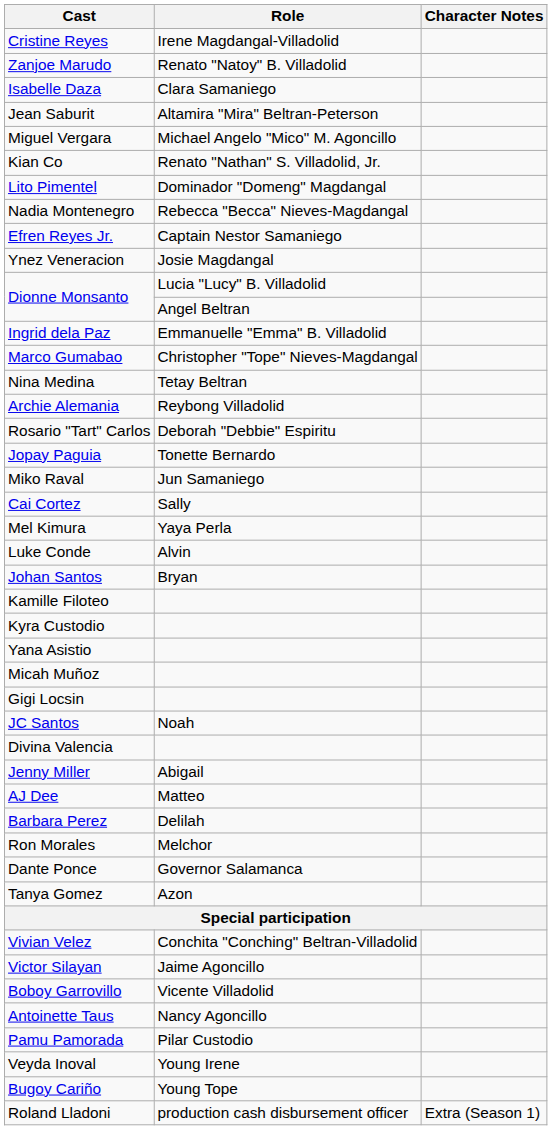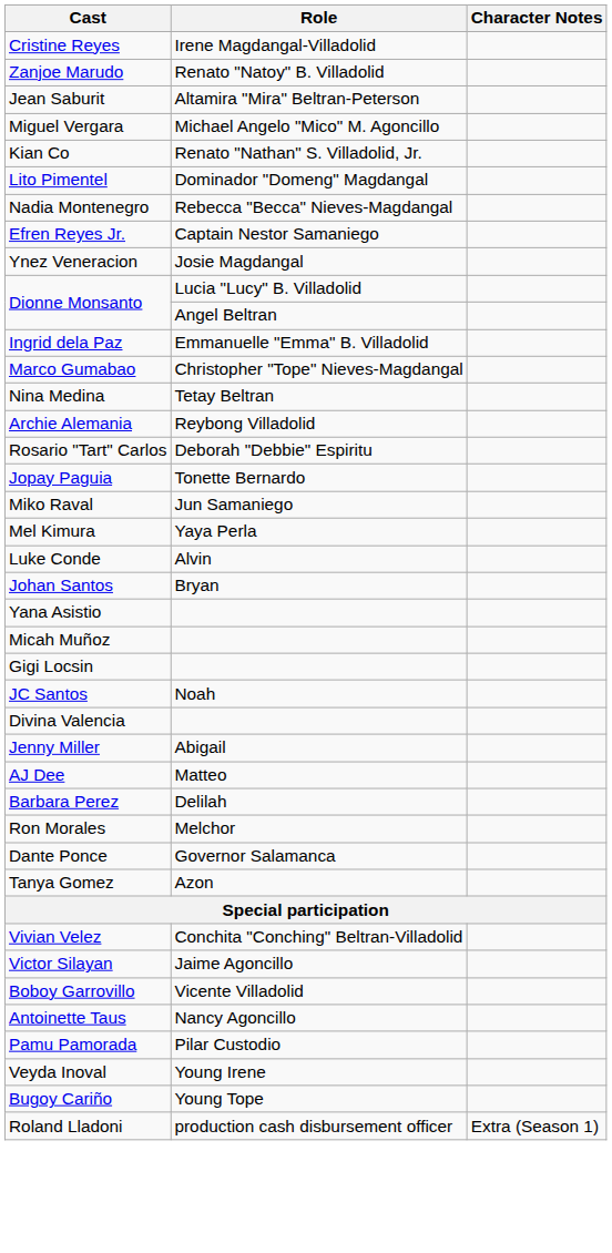 <table class="wikitable unsortable">
 <tr>
 <th>Cast</th>
 <th>Role</th>
 <th>Character Notes</th>
 </tr>
 <tr>
 <td><a href='#'>Cristine Reyes</a></td>
 <td>Irene Magdangal-Villadolid</td>
 <td></td>
 </tr>
 <tr>
 <td><a href='#'>Zanjoe Marudo</a></td>
 <td>Renato "Natoy" B. Villadolid</td>
-<td></td>
-</tr>
-<tr>
-<td><a href='#'>Isabelle Daza</a></td>
-<td>Clara Samaniego</td>
 <td></td>
 </tr>
 <tr>
 <td>Jean Saburit</td>
 <td>Altamira "Mira" Beltran-Peterson</td>
 <td></td>
 </tr>
 <tr>
 <td>Miguel Vergara</td>
 <td>Michael Angelo "Mico" M. Agoncillo</td>
 <td></td>
 </tr>
 <tr>
 <td>Kian Co</td>
 <td>Renato "Nathan" S. Villadolid, Jr.</td>
 <td></td>
 </tr>
 <tr>
 <td><a href='#'>Lito Pimentel</a></td>
 <td>Dominador "Domeng" Magdangal</td>
 <td></td>
 </tr>
 <tr>
 <td>Nadia Montenegro</td>
 <td>Rebecca "Becca" Nieves-Magdangal</td>
 <td></td>
 </tr>
 <tr>
 <td><a href='#'>Efren Reyes Jr.</a></td>
 <td>Captain Nestor Samaniego</td>
 <td></td>
 </tr>
 <tr>
 <td>Ynez Veneracion</td>
 <td>Josie Magdangal</td>
 <td></td>
 </tr>
 <tr>
 <td rowspan="2"><a href='#'>Dionne Monsanto</a></td>
 <td>Lucia "Lucy" B. Villadolid</td>
 <td></td>
 </tr>
 <tr>
 <td>Angel Beltran</td>
 <td></td>
 </tr>
 <tr>
 <td><a href='#'>Ingrid dela Paz</a></td>
 <td>Emmanuelle "Emma" B. Villadolid</td>
 <td></td>
 </tr>
 <tr>
 <td><a href='#'>Marco Gumabao</a></td>
 <td>Christopher "Tope" Nieves-Magdangal</td>
 <td></td>
 </tr>
 <tr>
 <td>Nina Medina</td>
 <td>Tetay Beltran</td>
 <td></td>
 </tr>
 <tr>
 <td><a href='#'>Archie Alemania</a></td>
 <td>Reybong Villadolid</td>
 <td></td>
 </tr>
 <tr>
 <td>Rosario "Tart" Carlos</td>
 <td>Deborah "Debbie" Espiritu</td>
 <td></td>
 </tr>
 <tr>
 <td><a href='#'>Jopay Paguia</a></td>
 <td>Tonette Bernardo</td>
 <td></td>
 </tr>
 <tr>
 <td>Miko Raval</td>
 <td>Jun Samaniego</td>
 <td></td>
 </tr>
 <tr>
-<td><a href='#'>Cai Cortez</a></td>
-<td>Sally</td>
-<td></td>
-</tr>
-<tr>
 <td>Mel Kimura</td>
 <td>Yaya Perla</td>
 <td></td>
 </tr>
 <tr>
 <td>Luke Conde</td>
 <td>Alvin</td>
 <td></td>
 </tr>
 <tr>
 <td><a href='#'>Johan Santos</a></td>
 <td>Bryan</td>
-<td></td>
-</tr>
-<tr>
-<td>Kamille Filoteo</td>
-<td></td>
-<td></td>
-</tr>
-<tr>
-<td>Kyra Custodio</td>
-<td></td>
 <td></td>
 </tr>
 <tr>
 <td>Yana Asistio</td>
 <td></td>
 <td></td>
 </tr>
 <tr>
 <td>Micah Muñoz</td>
 <td></td>
 <td></td>
 </tr>
 <tr>
 <td>Gigi Locsin</td>
 <td></td>
 <td></td>
 </tr>
 <tr>
 <td><a href='#'>JC Santos</a></td>
 <td>Noah</td>
 <td></td>
 </tr>
 <tr>
 <td>Divina Valencia</td>
 <td></td>
 <td></td>
 </tr>
 <tr>
 <td><a href='#'>Jenny Miller</a></td>
 <td>Abigail</td>
 <td></td>
 </tr>
 <tr>
 <td><a href='#'>AJ Dee</a></td>
 <td>Matteo</td>
 <td></td>
 </tr>
 <tr>
 <td><a href='#'>Barbara Perez</a></td>
 <td>Delilah</td>
 <td></td>
 </tr>
 <tr>
 <td>Ron Morales</td>
 <td>Melchor</td>
 <td></td>
 </tr>
 <tr>
 <td>Dante Ponce</td>
 <td>Governor Salamanca</td>
 <td></td>
 </tr>
 <tr>
 <td>Tanya Gomez</td>
 <td>Azon</td>
 <td></td>
 </tr>
 <tr>
 <th colspan="3">Special participation</th>
 </tr>
 <tr>
 <td><a href='#'>Vivian Velez</a></td>
 <td>Conchita "Conching" Beltran-Villadolid</td>
 <td></td>
 </tr>
 <tr>
 <td><a href='#'>Victor Silayan</a></td>
 <td>Jaime Agoncillo</td>
 <td></td>
 </tr>
 <tr>
 <td><a href='#'>Boboy Garrovillo</a></td>
 <td>Vicente Villadolid</td>
 <td></td>
 </tr>
 <tr>
 <td><a href='#'>Antoinette Taus</a></td>
 <td>Nancy Agoncillo</td>
 <td></td>
 </tr>
 <tr>
 <td><a href='#'>Pamu Pamorada</a></td>
 <td>Pilar Custodio</td>
 <td></td>
 </tr>
 <tr>
 <td>Veyda Inoval</td>
 <td>Young Irene</td>
 <td></td>
 </tr>
 <tr>
 <td><a href='#'>Bugoy Cariño</a></td>
 <td>Young Tope</td>
 <td></td>
 </tr>
 <tr>
 <td>Roland Lladoni</td>
 <td>production cash disbursement officer</td>
 <td {{efn>Extra (Season 1)</td>
 </tr>
 </table>
